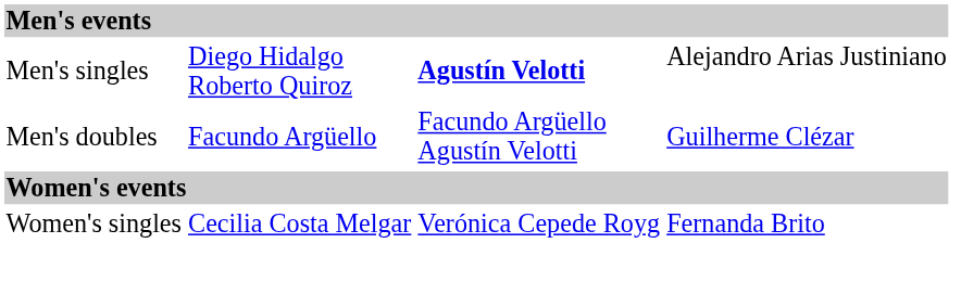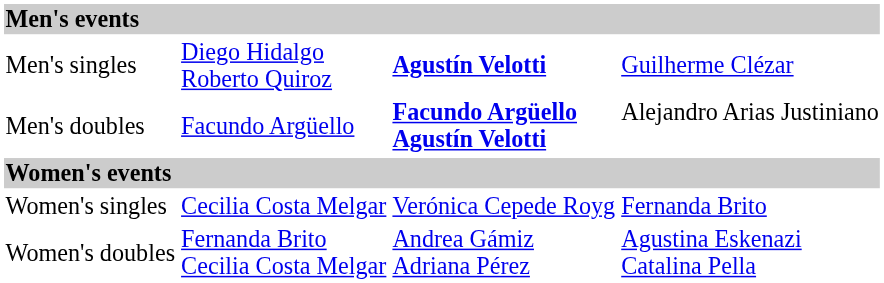 <table>
 <tr bgcolor="#cccccc">
 <td colspan=4><strong>Men's events</strong></td>
 </tr>
 <tr>
 <td>Men's singles<br></td>
 <td><a href='#'>Diego Hidalgo</a><br><a href='#'>Roberto Quiroz</a><br><em></em></td>
 <td><strong><a href='#'>Agustín Velotti</a><br><em></em></strong></td>
-<td>Alejandro Arias Justiniano<br><br><em></em></td>
+<td><a href='#'>Guilherme Clézar</a><br><em></em></td>
 </tr>
 <tr>
 <td>Men's doubles<br></td>
 <td><a href='#'>Facundo Argüello</a><br><em></em></td>
-<td><a href='#'>Facundo Argüello</a><br><a href='#'>Agustín Velotti</a><br><em></em></td>
-<td><a href='#'>Guilherme Clézar</a><br><em></em></td>
+<td><strong><a href='#'>Facundo Argüello</a><br><a href='#'>Agustín Velotti</a><br><em></em></strong></td>
+<td>Alejandro Arias Justiniano<br><br><em></em></td>
 </tr>
 <tr bgcolor="#cccccc">
 <td colspan=4><strong>Women's events</strong></td>
 </tr>
 <tr>
 <td>Women's singles<br></td>
 <td><a href='#'>Cecilia Costa Melgar</a><br><em></em></td>
 <td><a href='#'>Verónica Cepede Royg</a><br><em></em></td>
 <td><a href='#'>Fernanda Brito</a><br><em></em></td>
 </tr>
+<tr>
+<td>Women's doubles<br></td>
+<td><a href='#'>Fernanda Brito</a><br><a href='#'>Cecilia Costa Melgar</a><br><em></em></td>
+<td><a href='#'>Andrea Gámiz</a><br><a href='#'>Adriana Pérez</a><br><em></em></td>
+<td><a href='#'>Agustina Eskenazi</a><br><a href='#'>Catalina Pella</a><br><em></em></td>
+</tr>
 </table>
